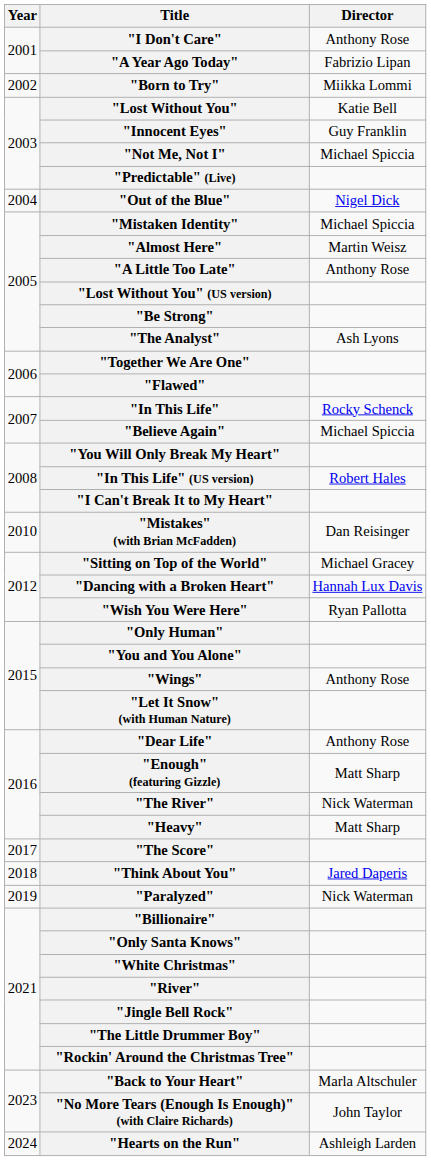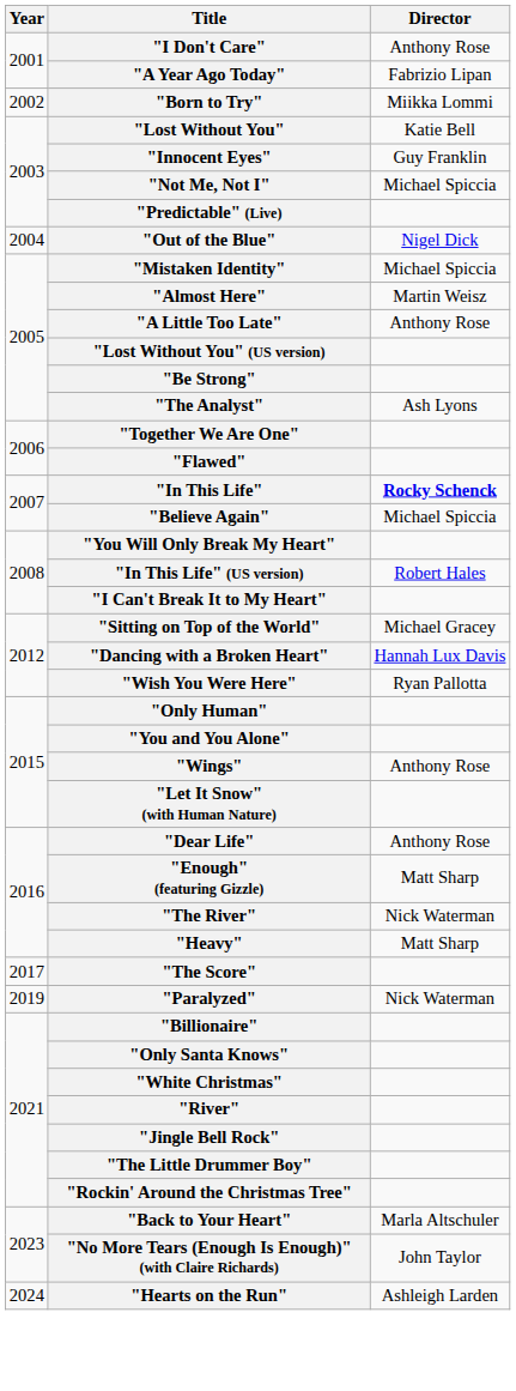 <table class="wikitable plainrowheaders" style="text-align:center;">
 <tr>
 <th>Year</th>
 <th style="width:18em;">Title</th>
 <th>Director</th>
 </tr>
 <tr>
 <td rowspan="2">2001</td>
 <th scope="row">"I Don't Care"</th>
 <td>Anthony Rose</td>
 </tr>
 <tr>
 <th scope="row">"A Year Ago Today"</th>
 <td>Fabrizio Lipan</td>
 </tr>
 <tr>
 <td>2002</td>
 <th scope="row">"Born to Try"</th>
 <td>Miikka Lommi</td>
 </tr>
 <tr>
 <td rowspan="4">2003</td>
 <th scope="row">"Lost Without You"</th>
 <td>Katie Bell</td>
 </tr>
 <tr>
 <th scope="row">"Innocent Eyes"</th>
 <td>Guy Franklin</td>
 </tr>
 <tr>
 <th scope="row">"Not Me, Not I"</th>
 <td>Michael Spiccia</td>
 </tr>
 <tr>
 <th scope="row">"Predictable" <small>(Live)</small></th>
 <td></td>
 </tr>
 <tr>
 <td>2004</td>
 <th scope="row">"Out of the Blue"</th>
 <td><a href='#'>Nigel Dick</a></td>
 </tr>
 <tr>
 <td rowspan="6">2005</td>
 <th scope="row">"Mistaken Identity"</th>
 <td>Michael Spiccia</td>
 </tr>
 <tr>
 <th scope="row">"Almost Here"</th>
 <td>Martin Weisz</td>
 </tr>
 <tr>
 <th scope="row">"A Little Too Late"</th>
 <td>Anthony Rose</td>
 </tr>
 <tr>
 <th scope="row">"Lost Without You" <small>(US version)</small></th>
 <td></td>
 </tr>
 <tr>
 <th scope="row">"Be Strong"</th>
 <td></td>
 </tr>
 <tr>
 <th scope="row">"The Analyst"</th>
 <td>Ash Lyons</td>
 </tr>
 <tr>
 <td rowspan="2">2006</td>
 <th scope="row">"Together We Are One"</th>
 <td></td>
 </tr>
 <tr>
 <th scope="row">"Flawed"</th>
 <td></td>
 </tr>
 <tr>
 <td rowspan="2">2007</td>
 <th scope="row">"In This Life"</th>
-<td><a href='#'>Rocky Schenck</a></td>
+<td><strong><a href='#'>Rocky Schenck</a></strong></td>
 </tr>
 <tr>
 <th scope="row">"Believe Again"</th>
 <td>Michael Spiccia</td>
 </tr>
 <tr>
 <td rowspan="3">2008</td>
 <th scope="row">"You Will Only Break My Heart"</th>
 <td></td>
 </tr>
 <tr>
 <th scope="row">"In This Life" <small>(US version)</small></th>
 <td><a href='#'>Robert Hales</a></td>
 </tr>
 <tr>
 <th scope="row">"I Can't Break It to My Heart"</th>
 <td></td>
-</tr>
-<tr>
-<td>2010</td>
-<th scope="row">"Mistakes"<br><small>(with Brian McFadden)</small></th>
-<td>Dan Reisinger</td>
 </tr>
 <tr>
 <td rowspan="3">2012</td>
 <th scope="row">"Sitting on Top of the World"</th>
 <td>Michael Gracey</td>
 </tr>
 <tr>
 <th scope="row">"Dancing with a Broken Heart"</th>
 <td><a href='#'>Hannah Lux Davis</a></td>
 </tr>
 <tr>
 <th scope="row">"Wish You Were Here"</th>
 <td>Ryan Pallotta</td>
 </tr>
 <tr>
 <td rowspan="4">2015</td>
 <th scope="row">"Only Human"</th>
 <td></td>
 </tr>
 <tr>
 <th scope="row">"You and You Alone"</th>
 <td></td>
 </tr>
 <tr>
 <th scope="row">"Wings"</th>
 <td>Anthony Rose</td>
 </tr>
 <tr>
 <th scope="row">"Let It Snow"<br><small>(with Human Nature)</small></th>
 <td></td>
 </tr>
 <tr>
 <td rowspan="4">2016</td>
 <th scope="row">"Dear Life"</th>
 <td>Anthony Rose</td>
 </tr>
 <tr>
 <th scope="row">"Enough"<br><small>(featuring Gizzle)</small></th>
 <td>Matt Sharp</td>
 </tr>
 <tr>
 <th scope="row">"The River"</th>
 <td>Nick Waterman</td>
 </tr>
 <tr>
 <th scope="row">"Heavy"</th>
 <td>Matt Sharp</td>
 </tr>
 <tr>
 <td>2017</td>
 <th scope="row">"The Score"</th>
 <td></td>
 </tr>
 <tr>
-<td>2018</td>
-<th scope="row">"Think About You"</th>
-<td><a href='#'>Jared Daperis</a></td>
-</tr>
-<tr>
 <td>2019</td>
 <th scope="row">"Paralyzed"</th>
 <td>Nick Waterman</td>
 </tr>
 <tr>
 <td rowspan="7">2021</td>
 <th scope="row">"Billionaire"</th>
 <td></td>
 </tr>
 <tr>
 <th scope="row">"Only Santa Knows"</th>
 <td></td>
 </tr>
 <tr>
 <th scope="row">"White Christmas"</th>
 <td></td>
 </tr>
 <tr>
 <th scope="row">"River"</th>
 <td></td>
 </tr>
 <tr>
 <th scope="row">"Jingle Bell Rock"</th>
 <td></td>
 </tr>
 <tr>
 <th scope="row">"The Little Drummer Boy"</th>
 <td></td>
 </tr>
 <tr>
 <th scope="row">"Rockin' Around the Christmas Tree"</th>
 <td></td>
 </tr>
 <tr>
 <td rowspan="2">2023</td>
 <th scope="row">"Back to Your Heart"</th>
 <td>Marla Altschuler</td>
 </tr>
 <tr>
 <th scope="row">"No More Tears (Enough Is Enough)"<br><small>(with Claire Richards)</small></th>
 <td>John Taylor</td>
 </tr>
 <tr>
 <td>2024</td>
 <th scope="row">"Hearts on the Run"</th>
 <td>Ashleigh Larden</td>
 </tr>
 </table>
